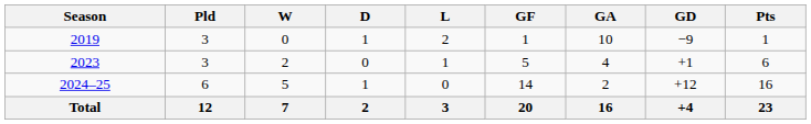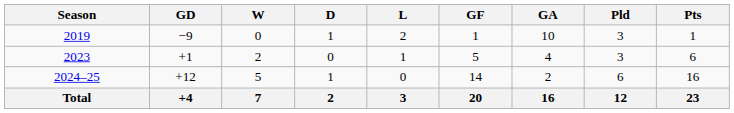 <table class="wikitable sortable" width="70%" style="text-align:center">
 <tr>
 <th width="10%">Season</th>
-<th width="5%">Pld</th>
+<th width="5%">GD</th>
 <th width="5%">W</th>
 <th width="5%">D</th>
 <th width="5%">L</th>
 <th width="5%">GF</th>
 <th width="5%">GA</th>
-<th width="5%">GD</th>
+<th width="5%">Pld</th>
 <th width="5%">Pts</th>
 </tr>
 <tr>
 <td><a href='#'>2019</a></td>
-<td>3</td>
+<td>−9</td>
 <td>0</td>
 <td>1</td>
 <td>2</td>
 <td>1</td>
 <td>10</td>
-<td>−9</td>
+<td>3</td>
 <td>1</td>
 </tr>
 <tr>
 <td><a href='#'>2023</a></td>
-<td>3</td>
+<td>+1</td>
 <td>2</td>
 <td>0</td>
 <td>1</td>
 <td>5</td>
 <td>4</td>
-<td>+1</td>
+<td>3</td>
 <td>6</td>
 </tr>
 <tr>
 <td><a href='#'>2024–25</a></td>
-<td>6</td>
+<td>+12</td>
 <td>5</td>
 <td>1</td>
 <td>0</td>
 <td>14</td>
 <td>2</td>
-<td>+12</td>
+<td>6</td>
 <td>16</td>
 </tr>
 <tr>
 <th>Total</th>
-<th>12</th>
+<th>+4</th>
 <th>7</th>
 <th>2</th>
 <th>3</th>
 <th>20</th>
 <th>16</th>
-<th>+4</th>
+<th>12</th>
 <th>23</th>
 </tr>
 </table>
